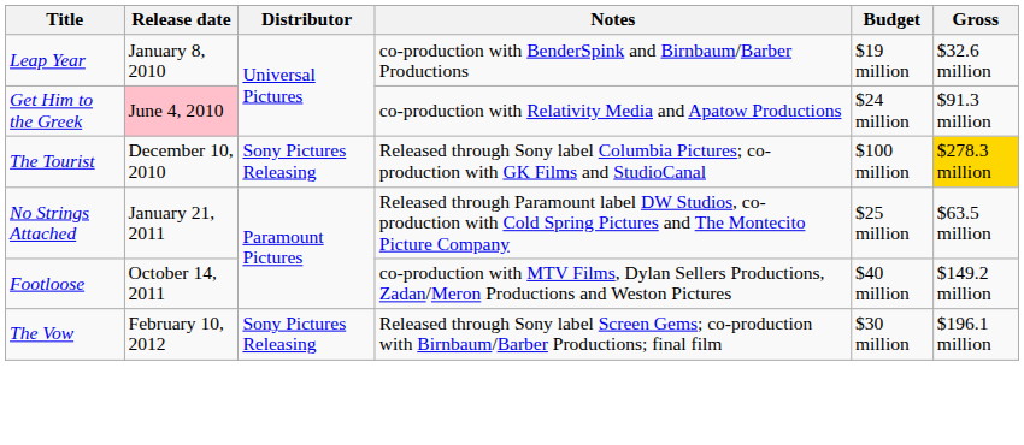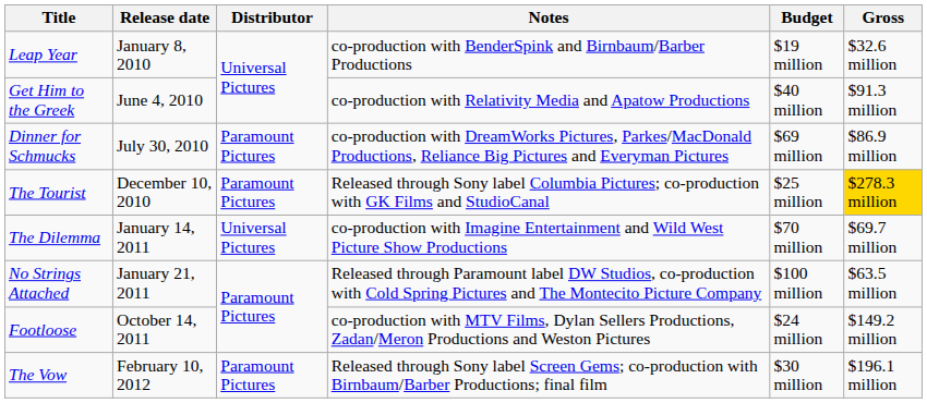 <table class="wikitable sortable">
 <tr>
 <th>Title</th>
 <th>Release date</th>
 <th>Distributor</th>
 <th>Notes</th>
 <th>Budget</th>
 <th>Gross</th>
 </tr>
 <tr>
 <td><em><a href='#'>Leap Year</a></em></td>
 <td>January 8, 2010</td>
 <td rowspan="2"><a href='#'>Universal Pictures</a></td>
 <td>co-production with <a href='#'>BenderSpink</a> and <a href='#'>Birnbaum</a>/<a href='#'>Barber</a> Productions</td>
 <td>$19 million</td>
 <td>$32.6 million</td>
 </tr>
 <tr>
 <td><em><a href='#'>Get Him to the Greek</a></em></td>
-<td style="background: pink;">June 4, 2010</td>
+<td>June 4, 2010</td>
 <td>co-production with <a href='#'>Relativity Media</a> and <a href='#'>Apatow Productions</a></td>
-<td>$24 million</td>
+<td>$40 million</td>
 <td>$91.3 million</td>
+</tr>
+<tr>
+<td><em><a href='#'>Dinner for Schmucks</a></em></td>
+<td>July 30, 2010</td>
+<td><a href='#'>Paramount Pictures</a></td>
+<td>co-production with <a href='#'>DreamWorks Pictures</a>, <a href='#'>Parkes</a>/<a href='#'>MacDonald Productions</a>, <a href='#'>Reliance Big Pictures</a> and <a href='#'>Everyman Pictures</a></td>
+<td>$69 million</td>
+<td>$86.9 million</td>
 </tr>
 <tr>
 <td><em><a href='#'>The Tourist</a></em></td>
 <td>December 10, 2010</td>
-<td><a href='#'>Sony Pictures Releasing</a></td>
+<td><a href='#'>Paramount Pictures</a></td>
 <td>Released through Sony label <a href='#'>Columbia Pictures</a>; co-production with <a href='#'>GK Films</a> and <a href='#'>StudioCanal</a></td>
-<td>$100 million</td>
+<td>$25 million</td>
 <td style="background: gold;">$278.3 million</td>
+</tr>
+<tr>
+<td><em><a href='#'>The Dilemma</a></em></td>
+<td>January 14, 2011</td>
+<td><a href='#'>Universal Pictures</a></td>
+<td>co-production with <a href='#'>Imagine Entertainment</a> and <a href='#'>Wild West Picture Show Productions</a></td>
+<td>$70 million</td>
+<td>$69.7 million</td>
 </tr>
 <tr>
 <td><em><a href='#'>No Strings Attached</a></em></td>
 <td>January 21, 2011</td>
 <td rowspan="2"><a href='#'>Paramount Pictures</a></td>
 <td>Released through Paramount label <a href='#'>DW Studios</a>, co-production with <a href='#'>Cold Spring Pictures</a> and <a href='#'>The Montecito Picture Company</a></td>
-<td>$25 million</td>
+<td>$100 million</td>
 <td>$63.5 million</td>
 </tr>
 <tr>
 <td><em><a href='#'>Footloose</a></em></td>
 <td>October 14, 2011</td>
 <td>co-production with <a href='#'>MTV Films</a>, Dylan Sellers Productions, <a href='#'>Zadan</a>/<a href='#'>Meron</a> Productions and Weston Pictures</td>
-<td>$40 million</td>
+<td>$24 million</td>
 <td>$149.2 million</td>
 </tr>
 <tr>
 <td><em><a href='#'>The Vow</a></em></td>
 <td>February 10, 2012</td>
-<td><a href='#'>Sony Pictures Releasing</a></td>
+<td><a href='#'>Paramount Pictures</a></td>
 <td>Released through Sony label <a href='#'>Screen Gems</a>; co-production with <a href='#'>Birnbaum</a>/<a href='#'>Barber</a> Productions; final film</td>
 <td>$30 million</td>
 <td>$196.1 million</td>
 </tr>
 </table>
